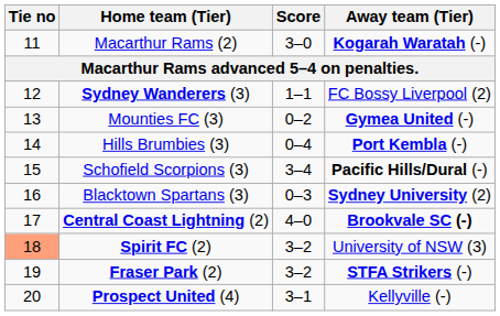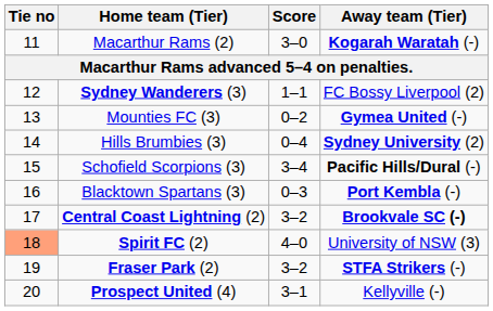 <table class="wikitable" style="text-align:center">
 <tr>
 <th>Tie no</th>
 <th>Home team (Tier)</th>
 <th>Score</th>
 <th>Away team (Tier)</th>
 </tr>
 <tr>
 <td>11</td>
 <td><a href='#'>Macarthur Rams</a> (2)</td>
 <td>3–0</td>
 <td><strong><a href='#'>Kogarah Waratah</a></strong> (-)</td>
 </tr>
 <tr>
 <th colspan="5"><strong>Macarthur Rams advanced 5–4 on penalties.</strong></th>
 </tr>
 <tr>
 <td>12</td>
 <td><strong><a href='#'>Sydney Wanderers</a></strong> (3)</td>
 <td>1–1</td>
 <td><a href='#'>FC Bossy Liverpool</a> (2)</td>
 </tr>
 <tr>
 <td>13</td>
 <td><a href='#'>Mounties FC</a> (3)</td>
 <td>0–2</td>
 <td><strong><a href='#'>Gymea United</a></strong> (-)</td>
 </tr>
 <tr>
 <td>14</td>
 <td><a href='#'>Hills Brumbies</a> (3)</td>
 <td>0–4</td>
-<td><strong><a href='#'>Port Kembla</a></strong> (-)</td>
+<td><strong><a href='#'>Sydney University</a></strong> (2)</td>
 </tr>
 <tr>
 <td>15</td>
 <td><a href='#'>Schofield Scorpions</a> (3)</td>
 <td>3–4</td>
 <td><strong>Pacific Hills/Dural</strong> (-)</td>
 </tr>
 <tr>
 <td>16</td>
 <td><a href='#'>Blacktown Spartans</a> (3)</td>
 <td>0–3</td>
-<td><strong><a href='#'>Sydney University</a></strong> (2)</td>
+<td><strong><a href='#'>Port Kembla</a></strong> (-)</td>
 </tr>
 <tr>
 <td>17</td>
 <td><strong><a href='#'>Central Coast Lightning</a></strong> (2)</td>
-<td>4–0</td>
+<td>3–2</td>
 <td><strong><a href='#'>Brookvale SC</a> (-)</strong></td>
 </tr>
 <tr>
 <td style="background: lightsalmon;">18</td>
 <td><strong><a href='#'>Spirit FC</a></strong> (2)</td>
-<td>3–2</td>
+<td>4–0</td>
 <td><a href='#'>University of NSW</a> (3)</td>
 </tr>
 <tr>
 <td>19</td>
 <td><strong><a href='#'>Fraser Park</a></strong> (2)</td>
 <td>3–2</td>
 <td><strong><a href='#'>STFA Strikers</a></strong> (-)</td>
 </tr>
 <tr>
 <td>20</td>
 <td><strong><a href='#'>Prospect United</a></strong> (4)</td>
 <td>3–1</td>
 <td><a href='#'>Kellyville</a> (-)</td>
 </tr>
 </table>
